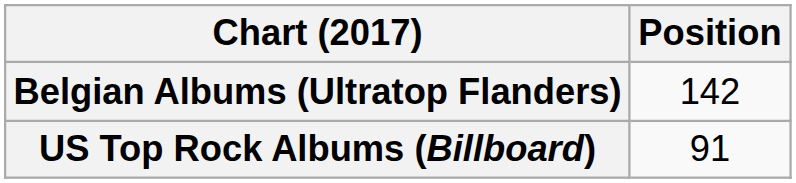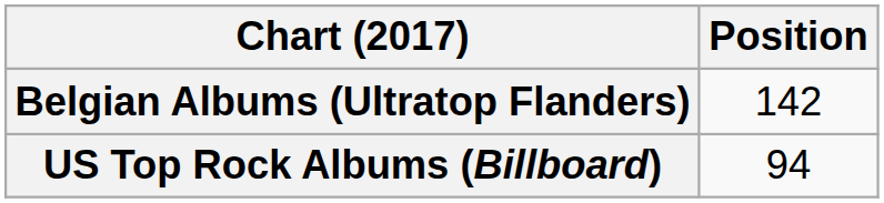 <table class="wikitable sortable plainrowheaders" style="text-align:center">
 <tr>
 <th scope="col">Chart (2017)</th>
 <th scope="col">Position</th>
 </tr>
 <tr>
 <th scope="row">Belgian Albums (Ultratop Flanders)</th>
 <td>142</td>
 </tr>
 <tr>
 <th scope="row">US Top Rock Albums (<em>Billboard</em>)</th>
-<td>91</td>
+<td>94</td>
 </tr>
 </table>
